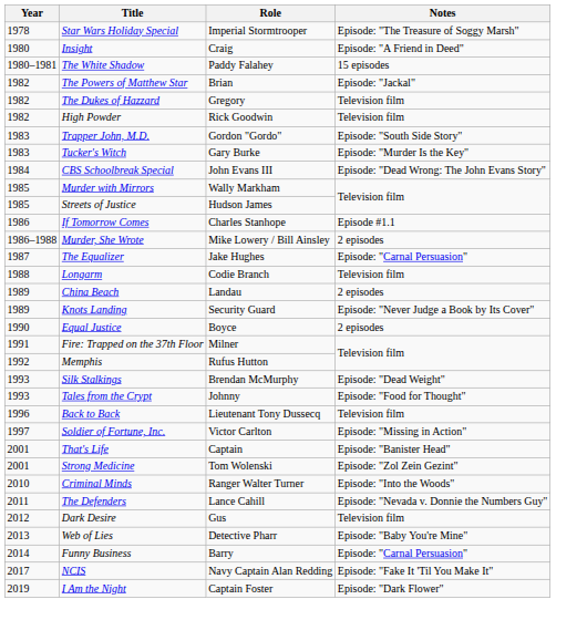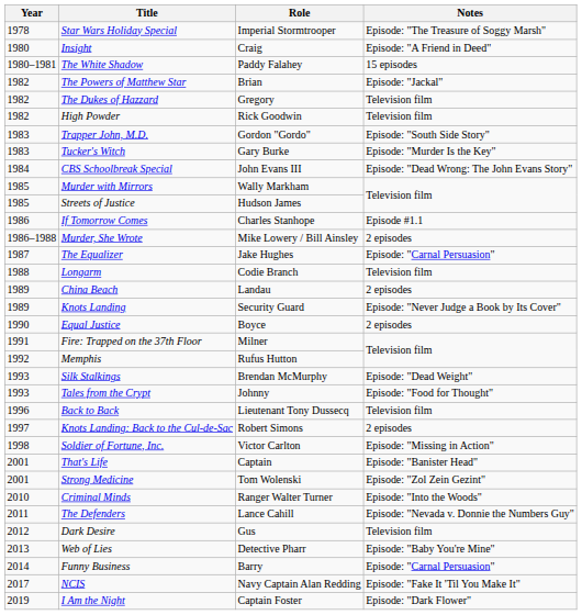 <table class="wikitable sortable">
 <tr>
 <th>Year</th>
 <th>Title</th>
 <th>Role</th>
 <th>Notes</th>
 </tr>
 <tr>
 <td>1978</td>
 <td><em><a href='#'>Star Wars Holiday Special</a></em></td>
 <td>Imperial Stormtrooper</td>
 <td>Episode: "The Treasure of Soggy Marsh"</td>
 </tr>
 <tr>
 <td>1980</td>
 <td><a href='#'><em>Insight</em></a></td>
 <td>Craig</td>
 <td>Episode: "A Friend in Deed"</td>
 </tr>
 <tr>
 <td>1980–1981</td>
 <td><a href='#'><em>The White Shadow</em></a></td>
 <td>Paddy Falahey</td>
 <td>15 episodes</td>
 </tr>
 <tr>
 <td>1982</td>
 <td><em><a href='#'>The Powers of Matthew Star</a></em></td>
 <td>Brian</td>
 <td>Episode: "Jackal"</td>
 </tr>
 <tr>
 <td>1982</td>
 <td><em><a href='#'>The Dukes of Hazzard</a></em></td>
 <td>Gregory</td>
 <td>Television film</td>
 </tr>
 <tr>
 <td>1982</td>
 <td><em>High Powder</em></td>
 <td>Rick Goodwin</td>
 <td>Television film</td>
 </tr>
 <tr>
 <td>1983</td>
 <td><em><a href='#'>Trapper John, M.D.</a></em></td>
 <td>Gordon "Gordo"</td>
 <td>Episode: "South Side Story"</td>
 </tr>
 <tr>
 <td>1983</td>
 <td><em><a href='#'>Tucker's Witch</a></em></td>
 <td>Gary Burke</td>
 <td>Episode: "Murder Is the Key"</td>
 </tr>
 <tr>
 <td>1984</td>
 <td><em><a href='#'>CBS Schoolbreak Special</a></em></td>
 <td>John Evans III</td>
 <td>Episode: "Dead Wrong: The John Evans Story"</td>
 </tr>
 <tr>
 <td>1985</td>
 <td><em><a href='#'>Murder with Mirrors</a></em></td>
 <td>Wally Markham</td>
 <td rowspan="2">Television film</td>
 </tr>
 <tr>
 <td>1985</td>
 <td><em>Streets of Justice</em></td>
 <td>Hudson James</td>
 </tr>
 <tr>
 <td>1986</td>
 <td><a href='#'><em>If Tomorrow Comes</em></a></td>
 <td>Charles Stanhope</td>
 <td>Episode #1.1</td>
 </tr>
 <tr>
 <td>1986–1988</td>
 <td><em><a href='#'>Murder, She Wrote</a></em></td>
 <td>Mike Lowery / Bill Ainsley</td>
 <td>2 episodes</td>
 </tr>
 <tr>
 <td>1987</td>
 <td><em><a href='#'>The Equalizer</a></em></td>
 <td>Jake Hughes</td>
 <td>Episode: "<a href='#'>Carnal Persuasion</a>"</td>
 </tr>
 <tr>
 <td>1988</td>
 <td><a href='#'><em>Longarm</em></a></td>
 <td>Codie Branch</td>
 <td>Television film</td>
 </tr>
 <tr>
 <td>1989</td>
 <td><em><a href='#'>China Beach</a></em></td>
 <td>Landau</td>
 <td>2 episodes</td>
 </tr>
 <tr>
 <td>1989</td>
 <td><em><a href='#'>Knots Landing</a></em></td>
 <td>Security Guard</td>
 <td>Episode: "Never Judge a Book by Its Cover"</td>
 </tr>
 <tr>
 <td>1990</td>
 <td><a href='#'><em>Equal Justice</em></a></td>
 <td>Boyce</td>
 <td>2 episodes</td>
 </tr>
 <tr>
 <td>1991</td>
 <td><em>Fire: Trapped on the 37th Floor</em></td>
 <td>Milner</td>
 <td rowspan="2">Television film</td>
 </tr>
 <tr>
 <td>1992</td>
 <td><em>Memphis</em></td>
 <td>Rufus Hutton</td>
 </tr>
 <tr>
 <td>1993</td>
 <td><em><a href='#'>Silk Stalkings</a></em></td>
 <td>Brendan McMurphy</td>
 <td>Episode: "Dead Weight"</td>
 </tr>
 <tr>
 <td>1993</td>
 <td><a href='#'><em>Tales from the Crypt</em></a></td>
 <td>Johnny</td>
 <td>Episode: "Food for Thought"</td>
 </tr>
 <tr>
 <td>1996</td>
 <td><em><a href='#'>Back to Back</a></em></td>
 <td>Lieutenant Tony Dussecq</td>
 <td>Television film</td>
 </tr>
 <tr>
 <td>1997</td>
+<td><em><a href='#'>Knots Landing: Back to the Cul-de-Sac</a></em></td>
+<td>Robert Simons</td>
+<td>2 episodes</td>
+</tr>
+<tr>
+<td>1998</td>
 <td><em><a href='#'>Soldier of Fortune, Inc.</a></em></td>
 <td>Victor Carlton</td>
 <td>Episode: "Missing in Action"</td>
 </tr>
 <tr>
 <td>2001</td>
 <td><a href='#'><em>That's Life</em></a></td>
 <td>Captain</td>
 <td>Episode: "Banister Head"</td>
 </tr>
 <tr>
 <td>2001</td>
 <td><em><a href='#'>Strong Medicine</a></em></td>
 <td>Tom Wolenski</td>
 <td>Episode: "Zol Zein Gezint"</td>
 </tr>
 <tr>
 <td>2010</td>
 <td><em><a href='#'>Criminal Minds</a></em></td>
 <td>Ranger Walter Turner</td>
 <td>Episode: "Into the Woods"</td>
 </tr>
 <tr>
 <td>2011</td>
 <td><a href='#'><em>The Defenders</em></a></td>
 <td>Lance Cahill</td>
 <td>Episode: "Nevada v. Donnie the Numbers Guy"</td>
 </tr>
 <tr>
 <td>2012</td>
 <td><em>Dark Desire</em></td>
 <td>Gus</td>
 <td>Television film</td>
 </tr>
 <tr>
 <td>2013</td>
 <td><em>Web of Lies</em></td>
 <td>Detective Pharr</td>
 <td>Episode: "Baby You're Mine"</td>
 </tr>
 <tr>
 <td>2014</td>
 <td><em>Funny Business</em></td>
 <td>Barry</td>
 <td>Episode: "<a href='#'>Carnal Persuasion</a>"</td>
 </tr>
 <tr>
 <td>2017</td>
 <td><a href='#'><em>NCIS</em></a></td>
 <td>Navy Captain Alan Redding</td>
 <td>Episode: "Fake It 'Til You Make It"</td>
 </tr>
 <tr>
 <td>2019</td>
 <td><a href='#'><em>I Am the Night</em></a></td>
 <td>Captain Foster</td>
 <td>Episode: "Dark Flower"</td>
 </tr>
 </table>
